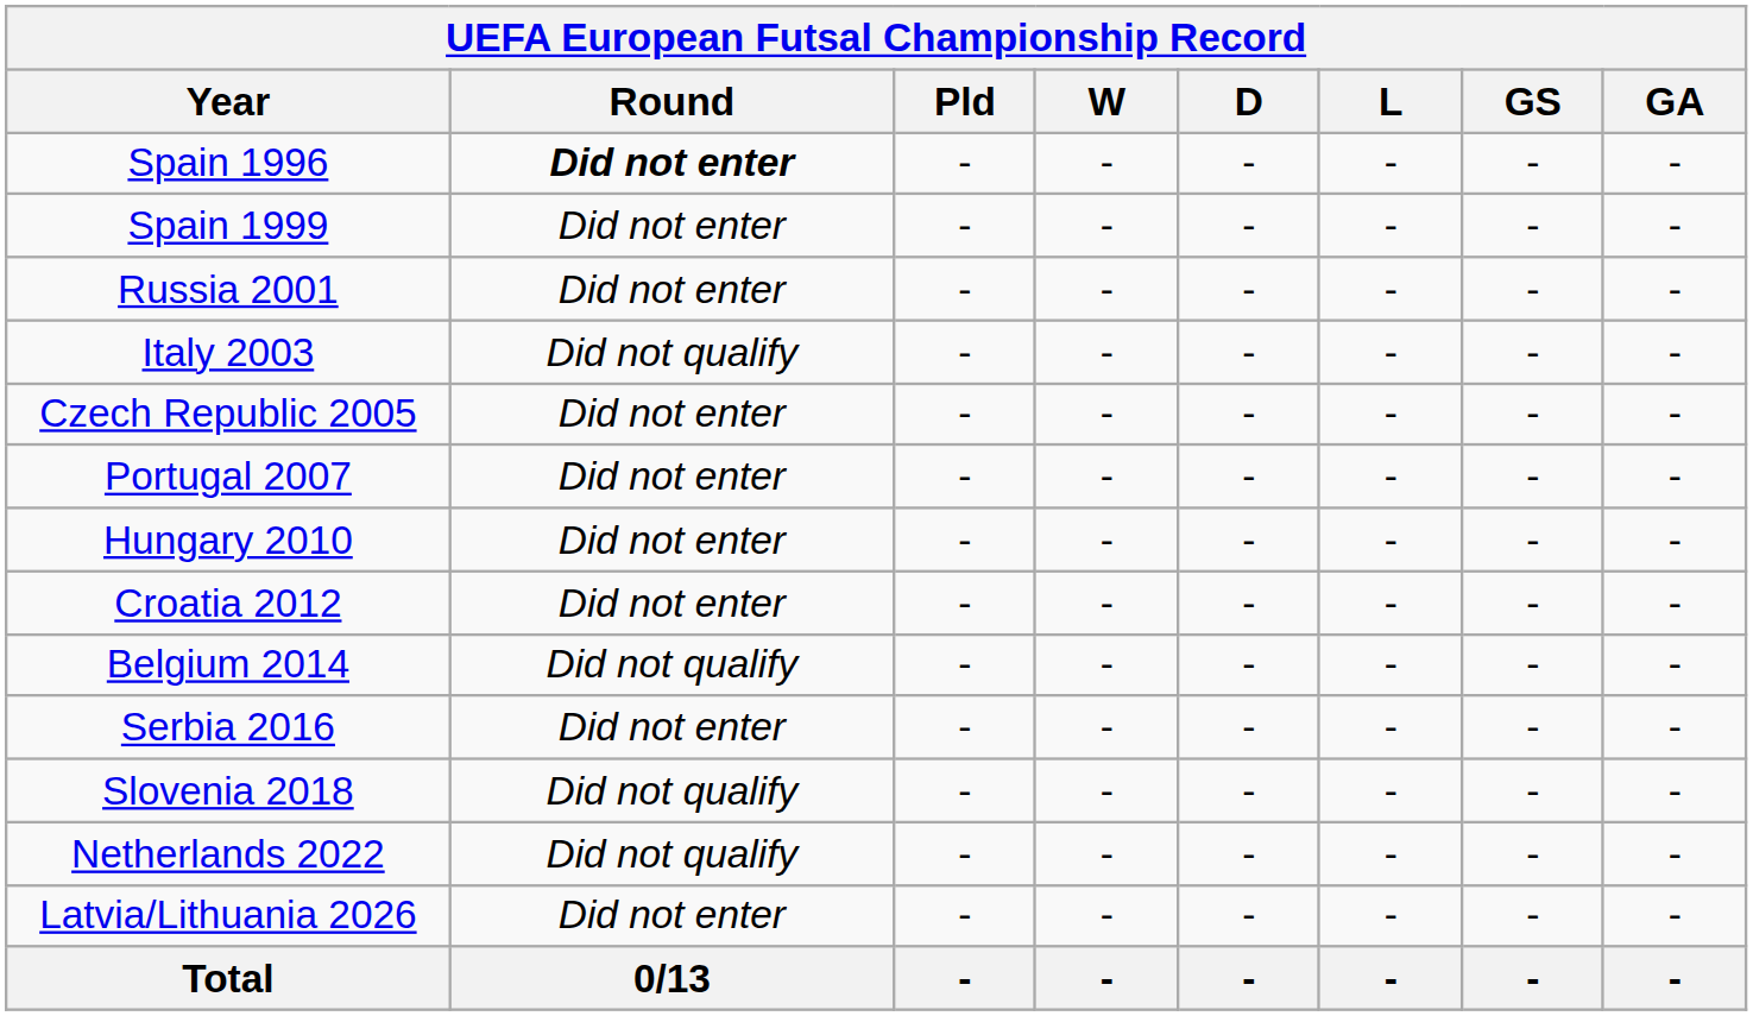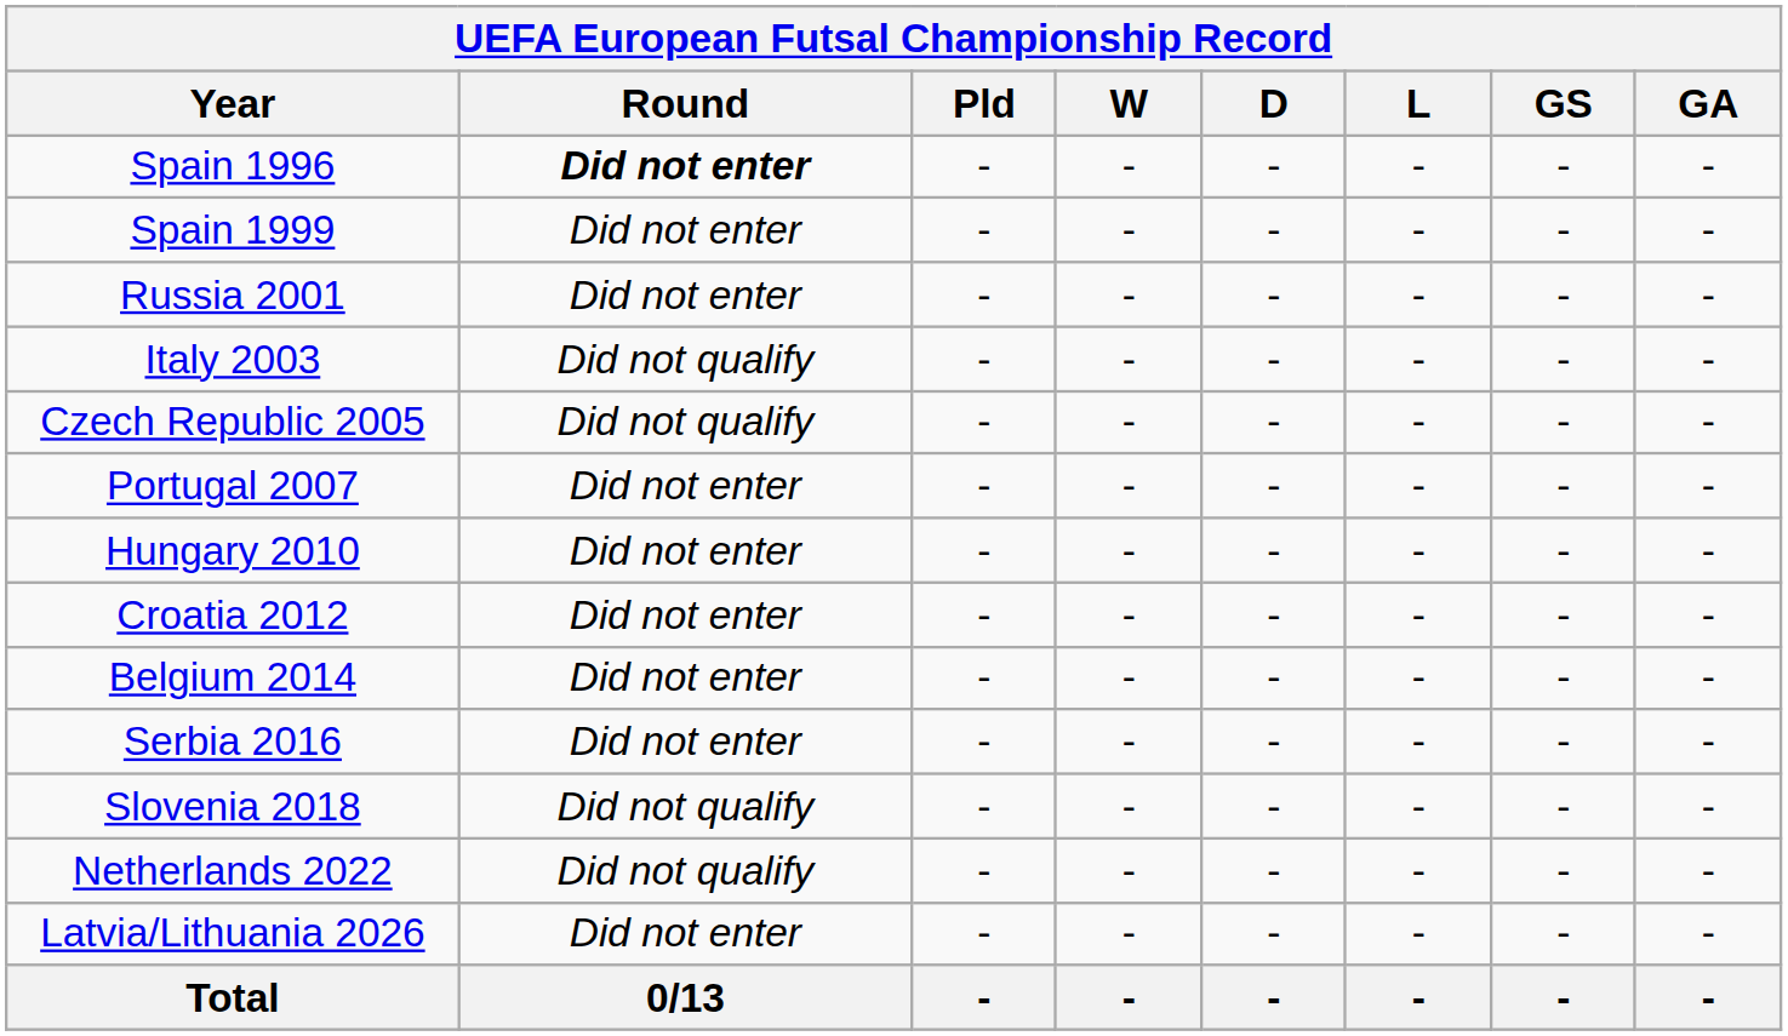 <table class="wikitable" width=50% style="text-align: center;font-size:90%;">
 <tr>
 <th colspan=9><a href='#'>UEFA European Futsal Championship Record</a></th>
 </tr>
 <tr>
 <th width=25%>Year</th>
 <th width=25%>Round</th>
 <th width=8%>Pld</th>
 <th width=8%>W</th>
 <th width=8%>D</th>
 <th width=8%>L</th>
 <th width=8%>GS</th>
 <th width=8%>GA</th>
 </tr>
 <tr>
 <td><a href='#'>Spain 1996</a></td>
 <td><strong><em>Did not enter</em></strong></td>
 <td>-</td>
 <td>-</td>
 <td>-</td>
 <td>-</td>
 <td>-</td>
 <td>-</td>
 </tr>
 <tr>
 <td><a href='#'>Spain 1999</a></td>
 <td><em>Did not enter</em></td>
 <td>-</td>
 <td>-</td>
 <td>-</td>
 <td>-</td>
 <td>-</td>
 <td>-</td>
 </tr>
 <tr>
 <td><a href='#'>Russia 2001</a></td>
 <td><em>Did not enter</em></td>
 <td>-</td>
 <td>-</td>
 <td>-</td>
 <td>-</td>
 <td>-</td>
 <td>-</td>
 </tr>
 <tr>
 <td><a href='#'>Italy 2003</a></td>
 <td><em>Did not qualify</em></td>
 <td>-</td>
 <td>-</td>
 <td>-</td>
 <td>-</td>
 <td>-</td>
 <td>-</td>
 </tr>
 <tr>
 <td><a href='#'>Czech Republic 2005</a></td>
-<td><em>Did not enter</em></td>
+<td><em>Did not qualify</em></td>
 <td>-</td>
 <td>-</td>
 <td>-</td>
 <td>-</td>
 <td>-</td>
 <td>-</td>
 </tr>
 <tr>
 <td><a href='#'>Portugal 2007</a></td>
 <td><em>Did not enter</em></td>
 <td>-</td>
 <td>-</td>
 <td>-</td>
 <td>-</td>
 <td>-</td>
 <td>-</td>
 </tr>
 <tr>
 <td><a href='#'>Hungary 2010</a></td>
 <td><em>Did not enter</em></td>
 <td>-</td>
 <td>-</td>
 <td>-</td>
 <td>-</td>
 <td>-</td>
 <td>-</td>
 </tr>
 <tr>
 <td><a href='#'>Croatia 2012</a></td>
 <td><em>Did not enter</em></td>
 <td>-</td>
 <td>-</td>
 <td>-</td>
 <td>-</td>
 <td>-</td>
 <td>-</td>
 </tr>
 <tr>
 <td><a href='#'>Belgium 2014</a></td>
-<td><em>Did not qualify</em></td>
+<td><em>Did not enter</em></td>
 <td>-</td>
 <td>-</td>
 <td>-</td>
 <td>-</td>
 <td>-</td>
 <td>-</td>
 </tr>
 <tr>
 <td><a href='#'>Serbia 2016</a></td>
 <td><em>Did not enter</em></td>
 <td>-</td>
 <td>-</td>
 <td>-</td>
 <td>-</td>
 <td>-</td>
 <td>-</td>
 </tr>
 <tr>
 <td><a href='#'>Slovenia 2018</a></td>
 <td><em>Did not qualify</em></td>
 <td>-</td>
 <td>-</td>
 <td>-</td>
 <td>-</td>
 <td>-</td>
 <td>-</td>
 </tr>
 <tr>
 <td><a href='#'>Netherlands 2022</a></td>
 <td><em>Did not qualify</em></td>
 <td>-</td>
 <td>-</td>
 <td>-</td>
 <td>-</td>
 <td>-</td>
 <td>-</td>
 </tr>
 <tr>
 <td><a href='#'>Latvia/Lithuania 2026</a></td>
 <td><em>Did not enter</em></td>
 <td>-</td>
 <td>-</td>
 <td>-</td>
 <td>-</td>
 <td>-</td>
 <td>-</td>
 </tr>
 <tr>
 <th><strong>Total</strong></th>
 <th>0/13</th>
 <th>-</th>
 <th>-</th>
 <th>-</th>
 <th>-</th>
 <th>-</th>
 <th>-</th>
 </tr>
 </table>
